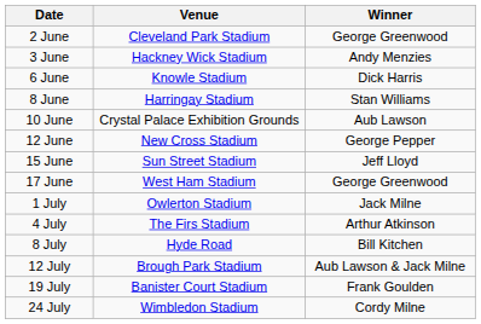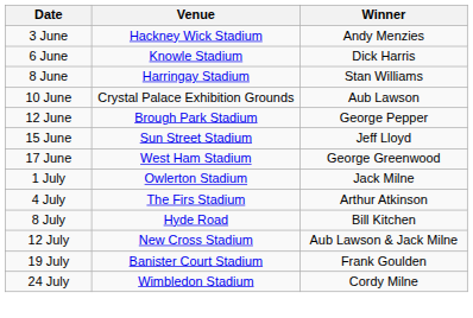 <table class="wikitable" style="text-align:center">
 <tr>
 <th width=100>Date</th>
 <th width=250>Venue</th>
 <th width=200>Winner</th>
-</tr>
-<tr>
-<td>2 June</td>
-<td><a href='#'>Cleveland Park Stadium</a></td>
-<td>George Greenwood</td>
 </tr>
 <tr>
 <td>3 June</td>
 <td><a href='#'>Hackney Wick Stadium</a></td>
 <td>Andy Menzies</td>
 </tr>
 <tr>
 <td>6 June</td>
 <td><a href='#'>Knowle Stadium</a></td>
 <td>Dick Harris</td>
 </tr>
 <tr>
 <td>8 June</td>
 <td><a href='#'>Harringay Stadium</a></td>
 <td>Stan Williams</td>
 </tr>
 <tr>
 <td>10 June</td>
 <td>Crystal Palace Exhibition Grounds</td>
 <td>Aub Lawson</td>
 </tr>
 <tr>
 <td>12 June</td>
-<td><a href='#'>New Cross Stadium</a></td>
+<td><a href='#'>Brough Park Stadium</a></td>
 <td>George Pepper</td>
 </tr>
 <tr>
 <td>15 June</td>
 <td><a href='#'>Sun Street Stadium</a></td>
 <td>Jeff Lloyd</td>
 </tr>
 <tr>
 <td>17 June</td>
 <td><a href='#'>West Ham Stadium</a></td>
 <td>George Greenwood</td>
 </tr>
 <tr>
 <td>1 July</td>
 <td><a href='#'>Owlerton Stadium</a></td>
 <td>Jack Milne</td>
 </tr>
 <tr>
 <td>4 July</td>
 <td><a href='#'>The Firs Stadium</a></td>
 <td>Arthur Atkinson</td>
 </tr>
 <tr>
 <td>8 July</td>
 <td><a href='#'>Hyde Road</a></td>
 <td>Bill Kitchen</td>
 </tr>
 <tr>
 <td>12 July</td>
-<td><a href='#'>Brough Park Stadium</a></td>
+<td><a href='#'>New Cross Stadium</a></td>
 <td>Aub Lawson & Jack Milne</td>
 </tr>
 <tr>
 <td>19 July</td>
 <td><a href='#'>Banister Court Stadium</a></td>
 <td>Frank Goulden</td>
 </tr>
 <tr>
 <td>24 July</td>
 <td><a href='#'>Wimbledon Stadium</a></td>
 <td>Cordy Milne</td>
 </tr>
 </table>
